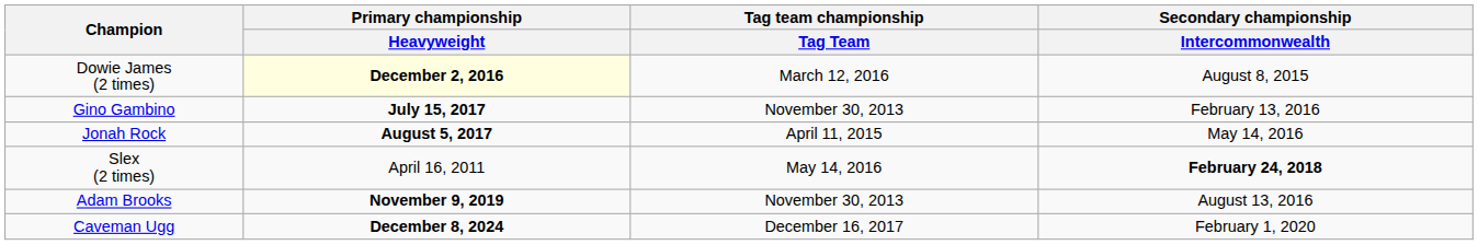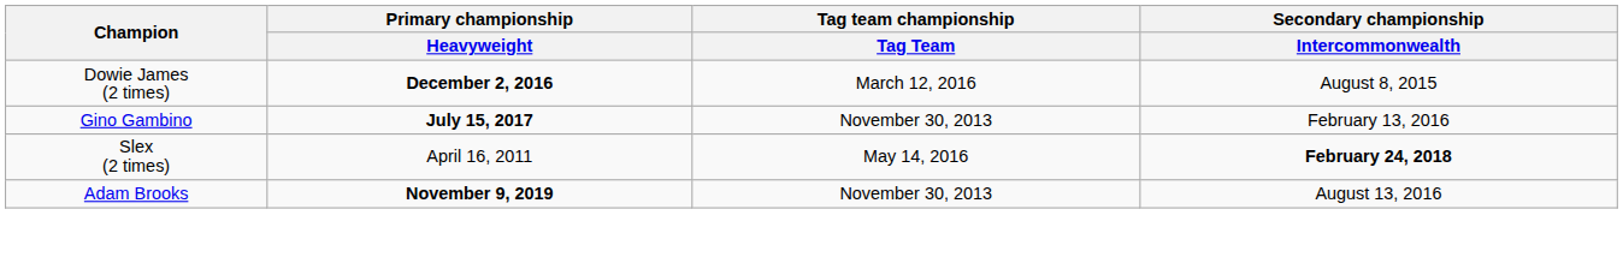 <table class="wikitable" style="font-size:85%; text-align:center; width:100%;">
 <tr>
 <th rowspan=2>Champion</th>
 <th>Primary championship</th>
 <th>Tag team championship</th>
 <th>Secondary championship</th>
 </tr>
 <tr>
 <th><a href='#'>Heavyweight</a></th>
 <th><a href='#'>Tag Team</a></th>
 <th><a href='#'>Intercommonwealth</a></th>
 </tr>
 <tr>
 <td>Dowie James<br>(2 times)</td>
-<td style="background: lightyellow;"><strong>December 2, 2016</strong></td>
+<td><strong>December 2, 2016</strong></td>
 <td>March 12, 2016<br></td>
 <td>August 8, 2015</td>
 </tr>
 <tr>
 <td><a href='#'>Gino Gambino</a></td>
 <td><strong>July 15, 2017</strong></td>
 <td>November 30, 2013<br></td>
 <td>February 13, 2016</td>
-</tr>
-<tr>
-<td><a href='#'>Jonah Rock</a></td>
-<td><strong>August 5, 2017</strong></td>
-<td>April 11, 2015<br></td>
-<td>May 14, 2016</td>
 </tr>
 <tr>
 <td>Slex <br>(2 times)</td>
 <td>April 16, 2011</td>
 <td>May 14, 2016<br></td>
 <td><strong>February 24, 2018</strong></td>
 </tr>
 <tr>
 <td><a href='#'>Adam Brooks</a></td>
 <td><strong>November 9, 2019</strong></td>
 <td>November 30, 2013<br></td>
 <td>August 13, 2016</td>
 </tr>
-<tr>
-<td><a href='#'>Caveman Ugg</a></td>
-<td><strong>December 8, 2024</strong></td>
-<td>December 16, 2017<br></td>
-<td>February 1, 2020</td>
-</tr>
 </table>
